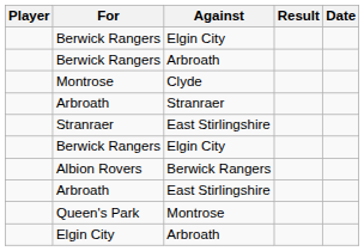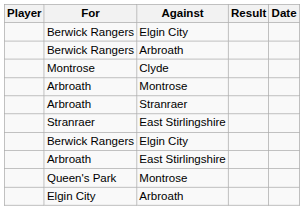 <table class="wikitable sortable">
 <tr>
 <th>Player</th>
 <th>For</th>
 <th>Against</th>
 <th align=center>Result</th>
 <th>Date</th>
 </tr>
 <tr>
 <td> </td>
 <td>Berwick Rangers</td>
 <td>Elgin City</td>
 <td align="center"></td>
 <td></td>
 </tr>
 <tr>
 <td> </td>
 <td>Berwick Rangers</td>
 <td>Arbroath</td>
 <td align="center"></td>
 <td></td>
 </tr>
 <tr>
 <td> </td>
 <td>Montrose</td>
 <td>Clyde</td>
 <td align="center"></td>
 <td></td>
 </tr>
 <tr>
 <td> </td>
 <td>Arbroath</td>
+<td>Montrose</td>
+<td align="center"></td>
+<td></td>
+</tr>
+<tr>
+<td> </td>
+<td>Arbroath</td>
 <td>Stranraer</td>
 <td align="center"></td>
 <td></td>
 </tr>
 <tr>
 <td> </td>
 <td>Stranraer</td>
 <td>East Stirlingshire</td>
 <td align="center"></td>
 <td></td>
 </tr>
 <tr>
 <td> </td>
 <td>Berwick Rangers</td>
 <td>Elgin City</td>
-<td align="center"></td>
-<td></td>
-</tr>
-<tr>
-<td> </td>
-<td>Albion Rovers</td>
-<td>Berwick Rangers</td>
 <td align="center"></td>
 <td></td>
 </tr>
 <tr>
 <td> </td>
 <td>Arbroath</td>
 <td>East Stirlingshire</td>
 <td align="center"></td>
 <td></td>
 </tr>
 <tr>
 <td> </td>
 <td>Queen's Park</td>
 <td>Montrose</td>
 <td align="center"></td>
 <td></td>
 </tr>
 <tr>
 <td> </td>
 <td>Elgin City</td>
 <td>Arbroath</td>
 <td align="center"></td>
 <td></td>
 </tr>
 </table>
